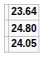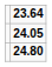 <table class="wikitable">
 <tr>
 <td></td>
 <td align=center><strong>23.64</strong></td>
 </tr>
 <tr>
 <td></td>
-<td align=center><strong>24.80</strong></td>
+<td align=center><strong>24.05</strong></td>
 </tr>
 <tr>
 <td></td>
-<td align=center><strong>24.05</strong></td>
+<td align=center><strong>24.80</strong></td>
 </tr>
 </table>
